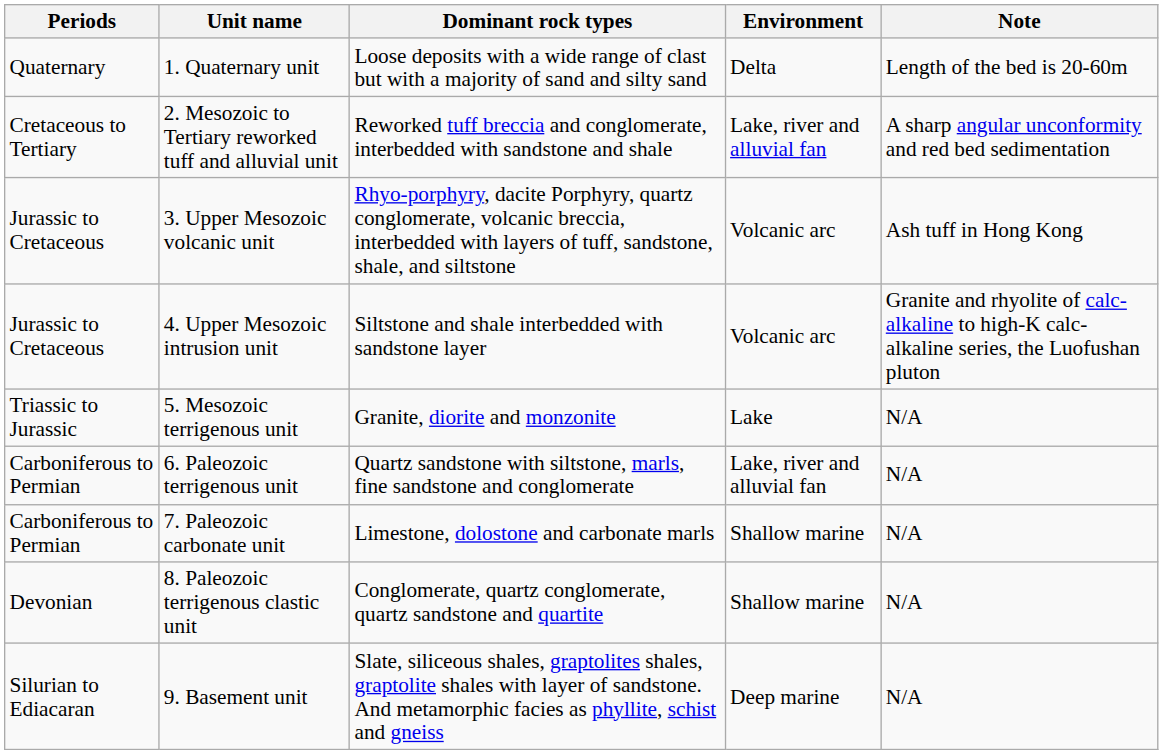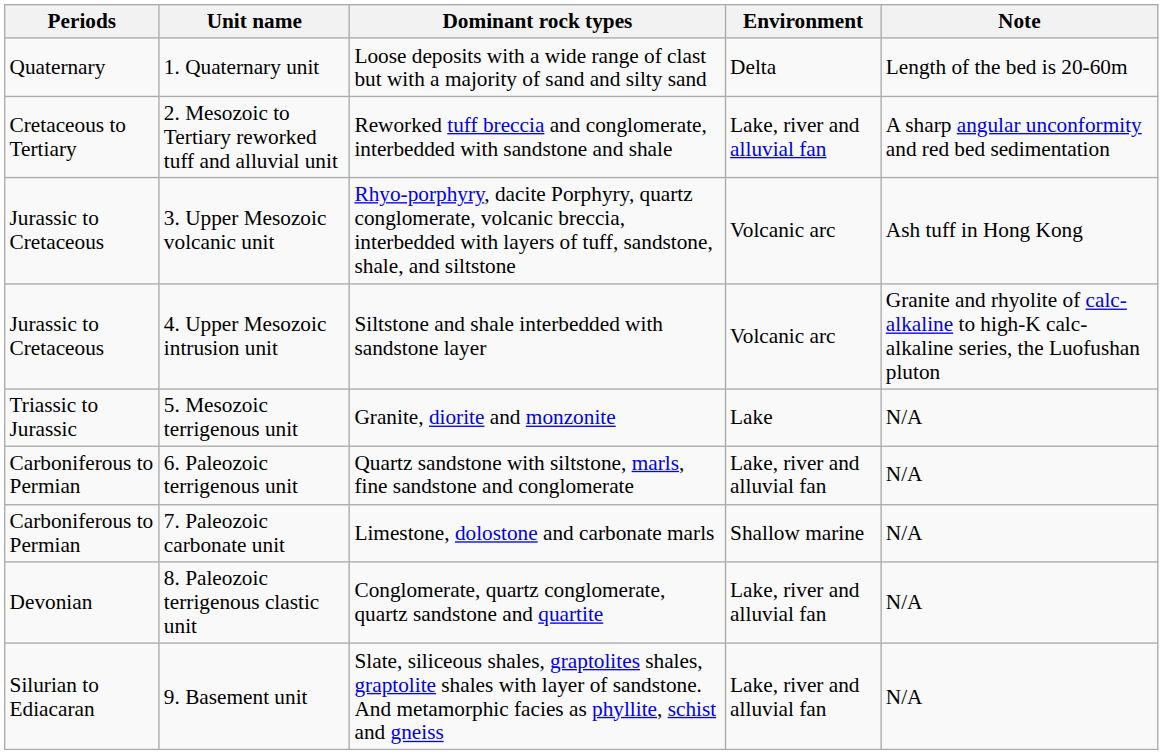 <table class="wikitable">
 <tr>
 <th>Periods</th>
 <th>Unit name</th>
 <th>Dominant rock types</th>
 <th>Environment</th>
 <th>Note</th>
 </tr>
 <tr>
 <td>Quaternary</td>
 <td>1. Quaternary unit</td>
 <td>Loose deposits with a wide range of clast but with a majority of sand and silty sand</td>
 <td>Delta</td>
 <td>Length of the bed is 20-60m</td>
 </tr>
 <tr>
 <td>Cretaceous to Tertiary</td>
 <td>2. Mesozoic to Tertiary reworked tuff and alluvial unit</td>
 <td>Reworked <a href='#'>tuff breccia</a> and conglomerate, interbedded with sandstone and shale</td>
 <td>Lake, river and <a href='#'>alluvial fan</a></td>
 <td>A sharp <a href='#'>angular unconformity</a>  and red bed sedimentation</td>
 </tr>
 <tr>
 <td>Jurassic to Cretaceous</td>
 <td>3. Upper Mesozoic volcanic unit</td>
 <td><a href='#'>Rhyo-porphyry</a>, dacite Porphyry, quartz conglomerate, volcanic breccia, interbedded with layers of tuff, sandstone, shale, and siltstone</td>
 <td>Volcanic arc</td>
 <td>Ash tuff in Hong Kong</td>
 </tr>
 <tr>
 <td>Jurassic to Cretaceous</td>
 <td>4. Upper Mesozoic intrusion unit</td>
 <td>Siltstone and shale interbedded with sandstone layer</td>
 <td>Volcanic arc</td>
 <td>Granite and rhyolite of <a href='#'>calc-alkaline</a> to high-K calc-alkaline series, the Luofushan pluton</td>
 </tr>
 <tr>
 <td>Triassic to Jurassic</td>
 <td>5. Mesozoic terrigenous unit</td>
 <td>Granite, <a href='#'>diorite</a> and <a href='#'>monzonite</a></td>
 <td>Lake</td>
 <td>N/A</td>
 </tr>
 <tr>
 <td>Carboniferous to Permian</td>
 <td>6. Paleozoic terrigenous unit</td>
 <td>Quartz sandstone with siltstone, <a href='#'>marls</a>, fine sandstone and conglomerate</td>
 <td>Lake, river and alluvial fan</td>
 <td>N/A</td>
 </tr>
 <tr>
 <td>Carboniferous to Permian</td>
 <td>7. Paleozoic carbonate unit</td>
 <td>Limestone, <a href='#'>dolostone</a> and carbonate marls</td>
 <td>Shallow marine</td>
 <td>N/A</td>
 </tr>
 <tr>
 <td>Devonian</td>
 <td>8. Paleozoic terrigenous clastic unit</td>
 <td>Conglomerate, quartz conglomerate, quartz sandstone and <a href='#'>quartite</a></td>
-<td>Shallow marine</td>
+<td>Lake, river and alluvial fan</td>
 <td>N/A</td>
 </tr>
 <tr>
 <td>Silurian to Ediacaran</td>
 <td>9. Basement unit</td>
 <td>Slate, siliceous shales, <a href='#'>graptolites</a> shales, <a href='#'>graptolite</a> shales with layer of sandstone. And metamorphic facies as <a href='#'>phyllite</a>, <a href='#'>schist</a> and <a href='#'>gneiss</a></td>
-<td>Deep marine</td>
+<td>Lake, river and alluvial fan</td>
 <td>N/A</td>
 </tr>
 </table>
